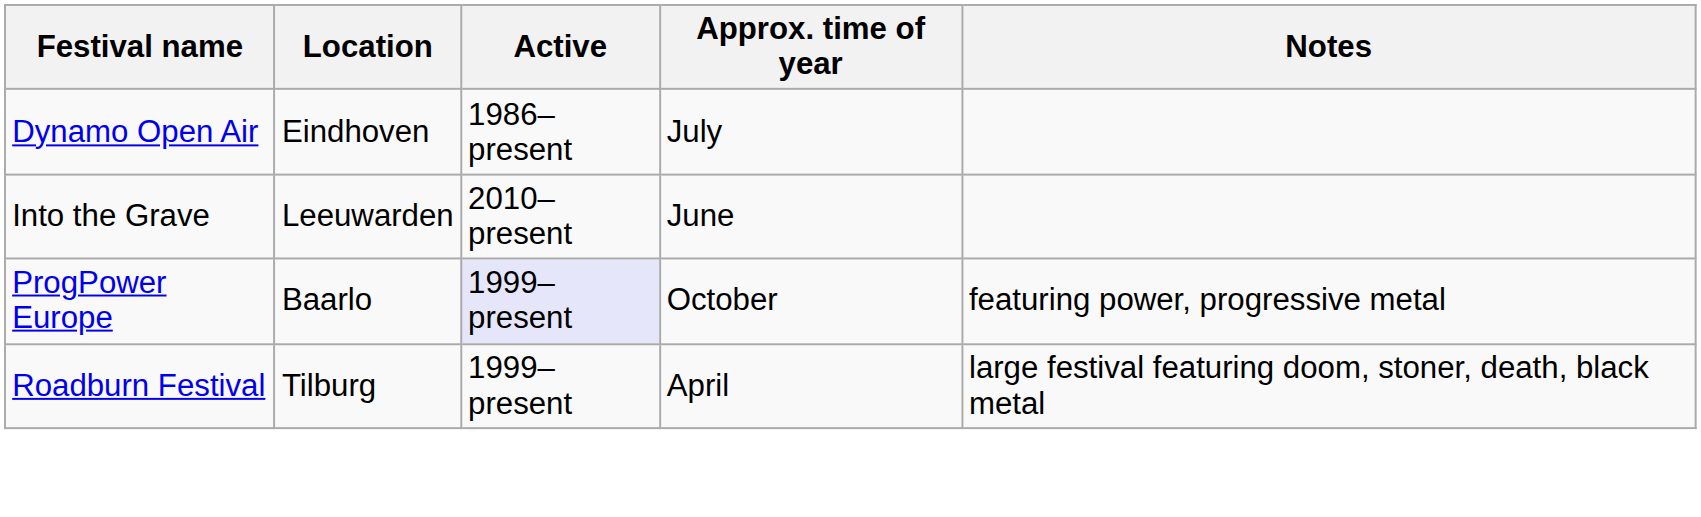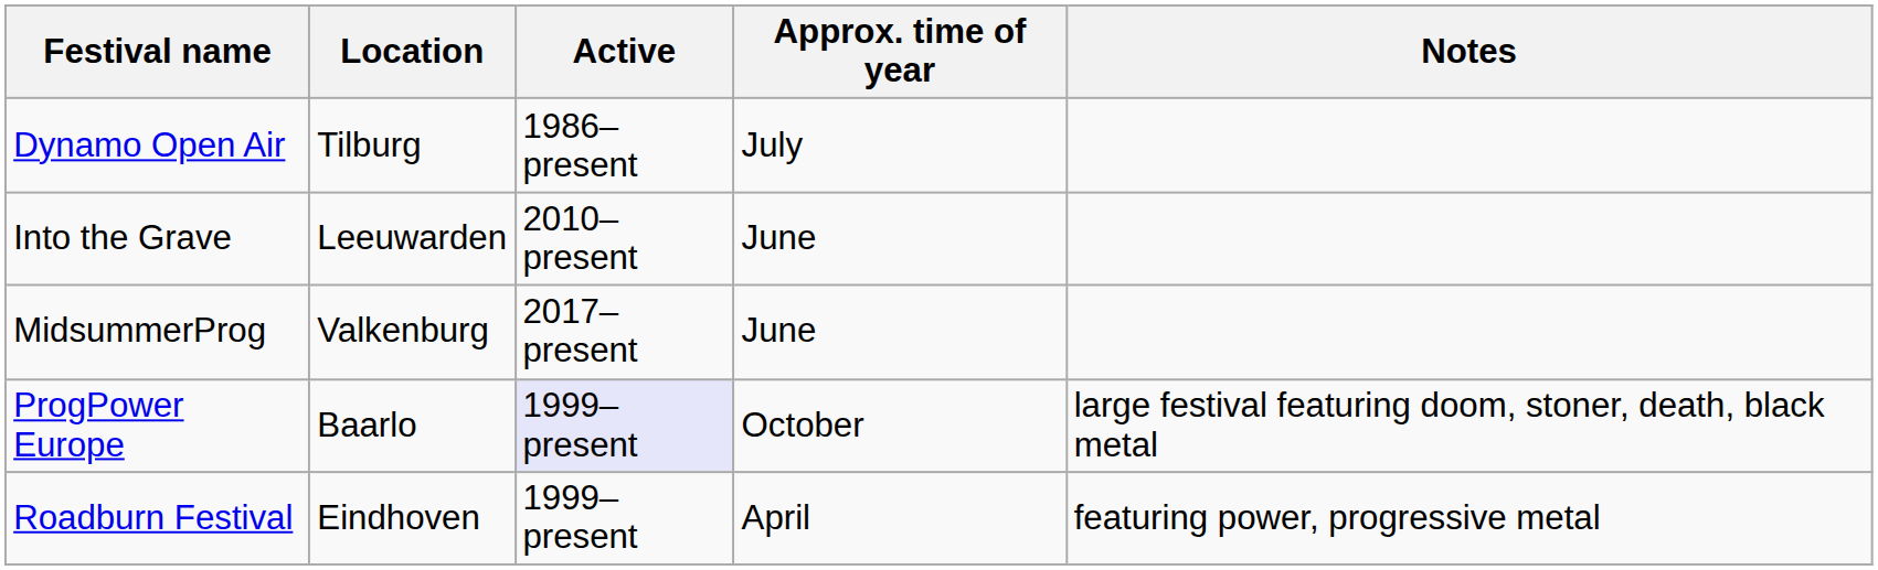 <table class="wikitable sortable">
 <tr>
 <th>Festival name</th>
 <th class="unsortable">Location</th>
 <th>Active</th>
 <th class="wikitable sortable">Approx. time of year</th>
 <th class="unsortable">Notes</th>
 </tr>
 <tr>
 <td><a href='#'>Dynamo Open Air</a></td>
-<td>Eindhoven</td>
+<td>Tilburg</td>
 <td>1986–present</td>
 <td>July</td>
 <td></td>
 </tr>
 <tr>
 <td>Into the Grave</td>
 <td>Leeuwarden</td>
 <td>2010–present</td>
 <td>June</td>
 <td></td>
 </tr>
 <tr>
+<td>MidsummerProg</td>
+<td>Valkenburg</td>
+<td>2017–present</td>
+<td>June</td>
+<td></td>
+</tr>
+<tr>
 <td><a href='#'>ProgPower Europe</a></td>
 <td>Baarlo</td>
 <td style="background: lavender;">1999–present</td>
 <td>October</td>
-<td>featuring power, progressive metal</td>
+<td>large festival featuring doom, stoner, death, black metal</td>
 </tr>
 <tr>
 <td><a href='#'>Roadburn Festival</a></td>
-<td>Tilburg</td>
+<td>Eindhoven</td>
 <td>1999–present</td>
 <td>April</td>
-<td>large festival featuring doom, stoner, death, black metal</td>
+<td>featuring power, progressive metal</td>
 </tr>
 </table>
